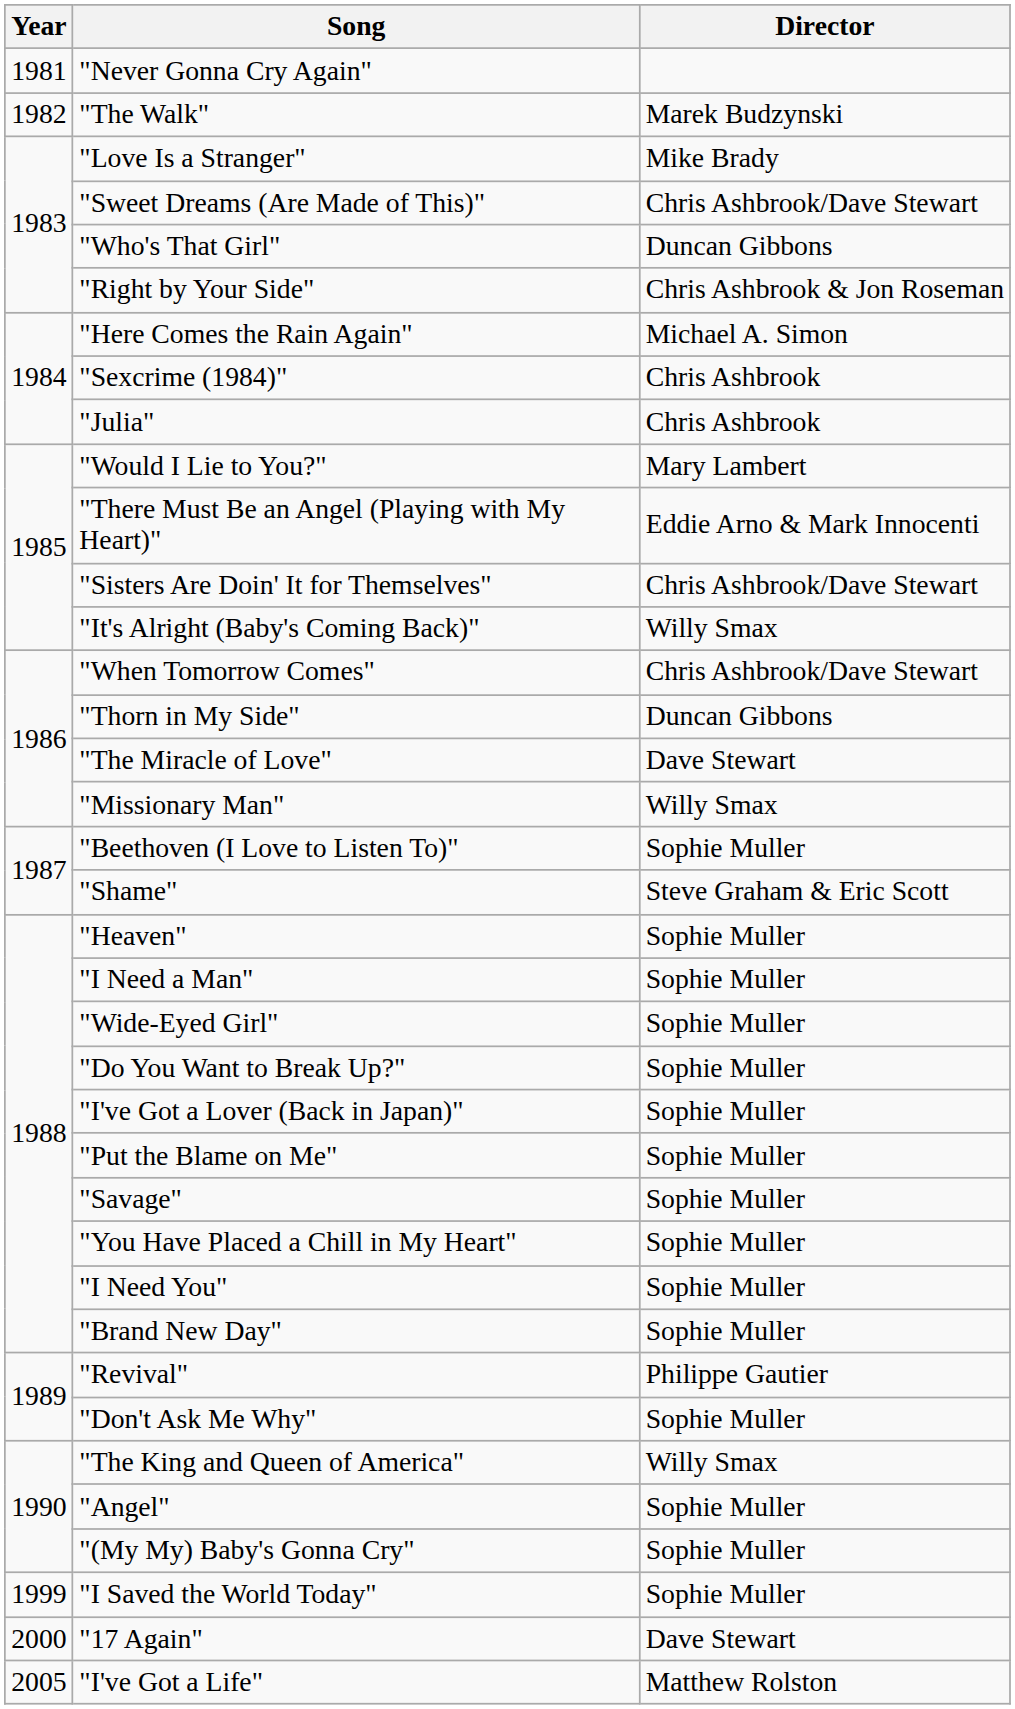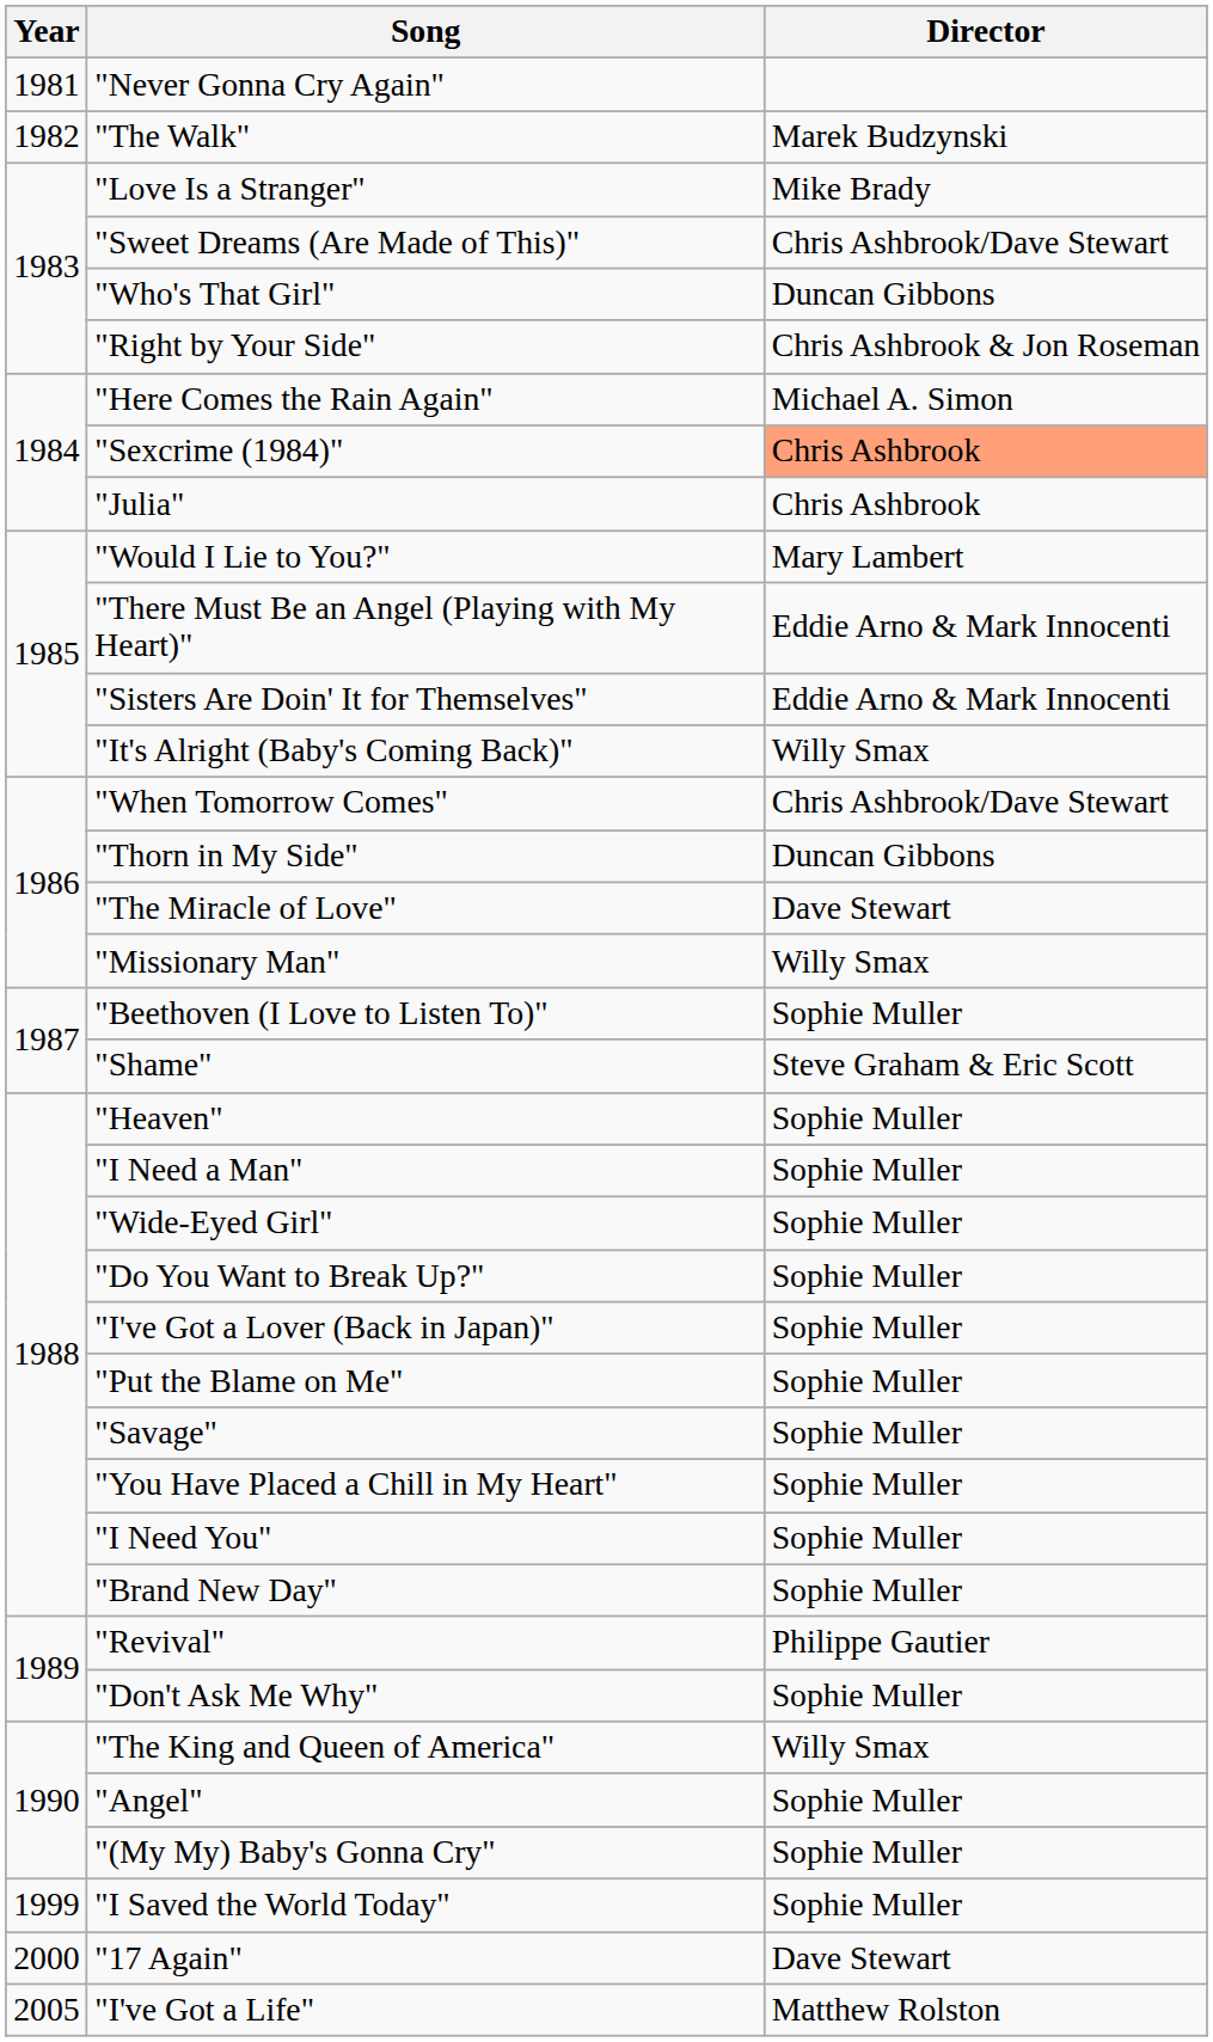 <table class="wikitable">
 <tr>
 <th>Year</th>
 <th width="320">Song</th>
 <th>Director</th>
 </tr>
 <tr>
 <td>1981</td>
 <td>"Never Gonna Cry Again"</td>
 <td></td>
 </tr>
 <tr>
 <td>1982</td>
 <td>"The Walk"</td>
 <td>Marek Budzynski</td>
 </tr>
 <tr>
 <td rowspan=4>1983</td>
 <td>"Love Is a Stranger"</td>
 <td>Mike Brady</td>
 </tr>
 <tr>
 <td>"Sweet Dreams (Are Made of This)"</td>
 <td>Chris Ashbrook/Dave Stewart</td>
 </tr>
 <tr>
 <td>"Who's That Girl"</td>
 <td>Duncan Gibbons</td>
 </tr>
 <tr>
 <td>"Right by Your Side"</td>
 <td>Chris Ashbrook & Jon Roseman</td>
 </tr>
 <tr>
 <td rowspan=3>1984</td>
 <td>"Here Comes the Rain Again"</td>
 <td>Michael A. Simon</td>
 </tr>
 <tr>
 <td>"Sexcrime (1984)"</td>
-<td>Chris Ashbrook</td>
+<td style="background: lightsalmon;">Chris Ashbrook</td>
 </tr>
 <tr>
 <td>"Julia"</td>
 <td>Chris Ashbrook</td>
 </tr>
 <tr>
 <td rowspan=4>1985</td>
 <td>"Would I Lie to You?"</td>
 <td>Mary Lambert</td>
 </tr>
 <tr>
 <td>"There Must Be an Angel (Playing with My Heart)"</td>
 <td>Eddie Arno & Mark Innocenti</td>
 </tr>
 <tr>
 <td>"Sisters Are Doin' It for Themselves"</td>
-<td>Chris Ashbrook/Dave Stewart</td>
+<td>Eddie Arno & Mark Innocenti</td>
 </tr>
 <tr>
 <td>"It's Alright (Baby's Coming Back)"</td>
 <td>Willy Smax</td>
 </tr>
 <tr>
 <td rowspan=4>1986</td>
 <td>"When Tomorrow Comes"</td>
 <td>Chris Ashbrook/Dave Stewart</td>
 </tr>
 <tr>
 <td>"Thorn in My Side"</td>
 <td>Duncan Gibbons</td>
 </tr>
 <tr>
 <td>"The Miracle of Love"</td>
 <td>Dave Stewart</td>
 </tr>
 <tr>
 <td>"Missionary Man"</td>
 <td>Willy Smax</td>
 </tr>
 <tr>
 <td rowspan=2>1987</td>
 <td>"Beethoven (I Love to Listen To)"</td>
 <td>Sophie Muller</td>
 </tr>
 <tr>
 <td>"Shame"</td>
 <td>Steve Graham & Eric Scott</td>
 </tr>
 <tr>
 <td rowspan=10>1988</td>
 <td>"Heaven"</td>
 <td>Sophie Muller</td>
 </tr>
 <tr>
 <td>"I Need a Man"</td>
 <td>Sophie Muller</td>
 </tr>
 <tr>
 <td>"Wide-Eyed Girl"</td>
 <td>Sophie Muller</td>
 </tr>
 <tr>
 <td>"Do You Want to Break Up?"</td>
 <td>Sophie Muller</td>
 </tr>
 <tr>
 <td>"I've Got a Lover (Back in Japan)"</td>
 <td>Sophie Muller</td>
 </tr>
 <tr>
 <td>"Put the Blame on Me"</td>
 <td>Sophie Muller</td>
 </tr>
 <tr>
 <td>"Savage"</td>
 <td>Sophie Muller</td>
 </tr>
 <tr>
 <td>"You Have Placed a Chill in My Heart"</td>
 <td>Sophie Muller</td>
 </tr>
 <tr>
 <td>"I Need You"</td>
 <td>Sophie Muller</td>
 </tr>
 <tr>
 <td>"Brand New Day"</td>
 <td>Sophie Muller</td>
 </tr>
 <tr>
 <td rowspan=2>1989</td>
 <td>"Revival"</td>
 <td>Philippe Gautier</td>
 </tr>
 <tr>
 <td>"Don't Ask Me Why"</td>
 <td>Sophie Muller</td>
 </tr>
 <tr>
 <td rowspan=3>1990</td>
 <td>"The King and Queen of America"</td>
 <td>Willy Smax</td>
 </tr>
 <tr>
 <td>"Angel"</td>
 <td>Sophie Muller</td>
 </tr>
 <tr>
 <td>"(My My) Baby's Gonna Cry"</td>
 <td>Sophie Muller</td>
 </tr>
 <tr>
 <td>1999</td>
 <td>"I Saved the World Today"</td>
 <td>Sophie Muller</td>
 </tr>
 <tr>
 <td>2000</td>
 <td>"17 Again"</td>
 <td>Dave Stewart</td>
 </tr>
 <tr>
 <td>2005</td>
 <td>"I've Got a Life"</td>
 <td>Matthew Rolston</td>
 </tr>
 </table>
